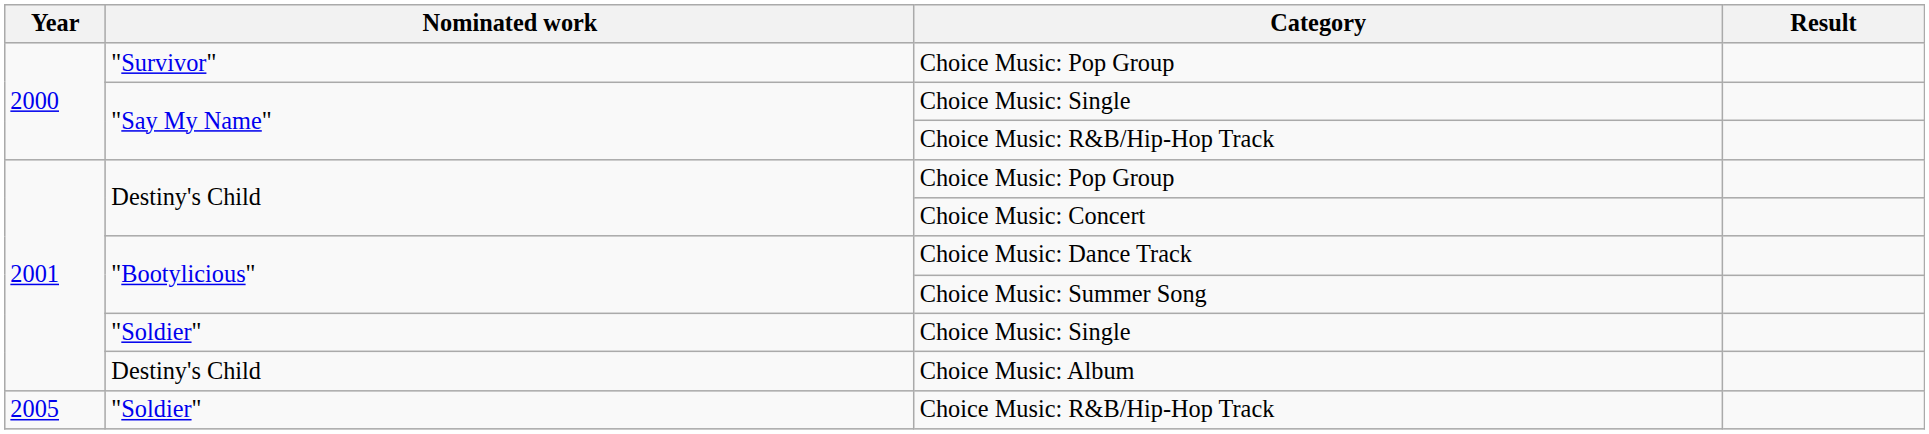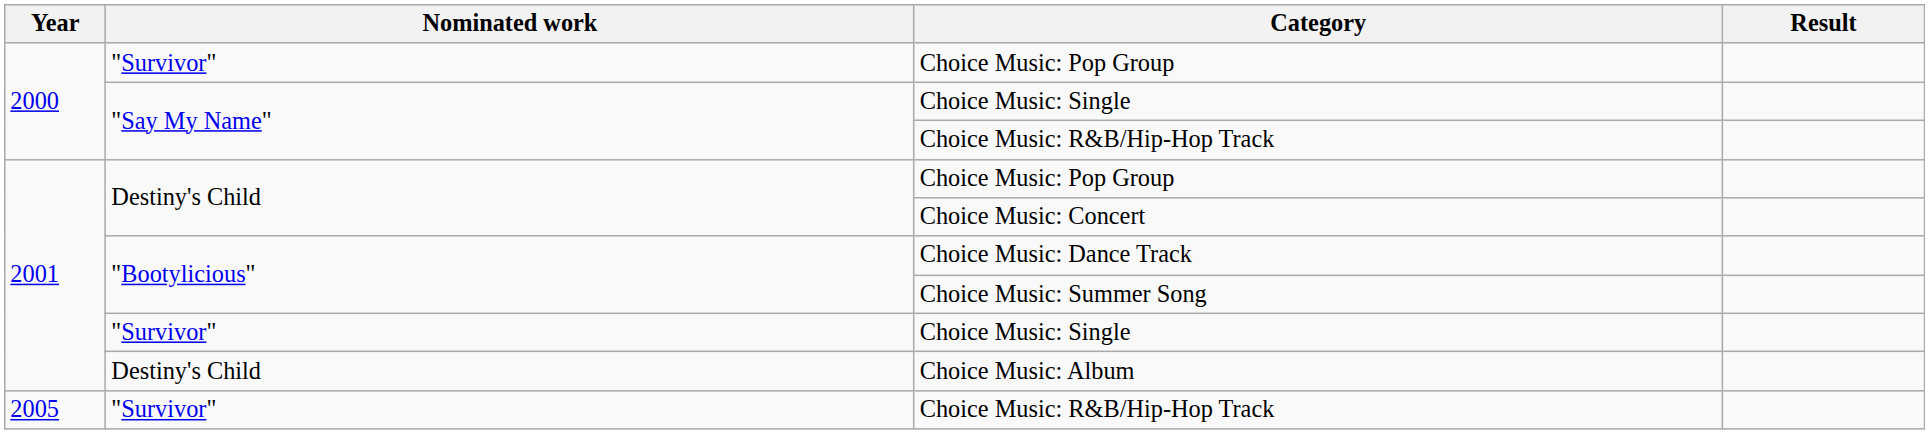 <table class="wikitable" width="100%">
 <tr>
 <th width="5%">Year</th>
 <th width="40%">Nominated work</th>
 <th width="40%">Category</th>
 <th width="10%">Result</th>
 </tr>
 <tr>
 <td rowspan="3"><a href='#'>2000</a></td>
 <td>"<a href='#'>Survivor</a>"</td>
 <td>Choice Music: Pop Group</td>
 <td></td>
 </tr>
 <tr>
 <td rowspan="2">"<a href='#'>Say My Name</a>"</td>
 <td>Choice Music: Single</td>
 <td></td>
 </tr>
 <tr>
 <td>Choice Music: R&B/Hip-Hop Track</td>
 <td></td>
 </tr>
 <tr>
 <td rowspan="6"><a href='#'>2001</a></td>
 <td rowspan="2">Destiny's Child</td>
 <td>Choice Music: Pop Group</td>
 <td></td>
 </tr>
 <tr>
 <td>Choice Music: Concert</td>
 <td></td>
 </tr>
 <tr>
 <td rowspan="2">"<a href='#'>Bootylicious</a>"</td>
 <td>Choice Music: Dance Track</td>
 <td></td>
 </tr>
 <tr>
 <td>Choice Music: Summer Song</td>
 <td></td>
 </tr>
 <tr>
-<td>"<a href='#'>Soldier</a>" </td>
+<td>"<a href='#'>Survivor</a>"</td>
 <td>Choice Music: Single</td>
 <td></td>
 </tr>
 <tr>
 <td>Destiny's Child</td>
 <td>Choice Music: Album</td>
 <td></td>
 </tr>
 <tr>
 <td><a href='#'>2005</a></td>
-<td>"<a href='#'>Soldier</a>" </td>
+<td>"<a href='#'>Survivor</a>"</td>
 <td>Choice Music: R&B/Hip-Hop Track</td>
 <td></td>
 </tr>
 </table>
